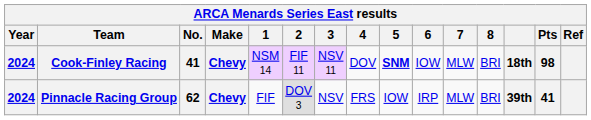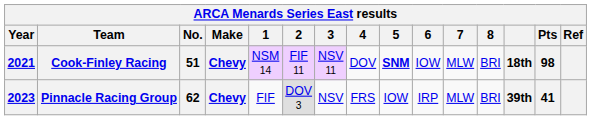 <table class="wikitable" style="text-align:center; font-size:75%">
 <tr>
 <th colspan=15><a href='#'>ARCA Menards Series East</a> results</th>
 </tr>
 <tr>
 <th>Year</th>
 <th>Team</th>
 <th>No.</th>
 <th>Make</th>
 <th>1</th>
 <th>2</th>
 <th>3</th>
 <th>4</th>
 <th>5</th>
 <th>6</th>
 <th>7</th>
 <th>8</th>
 <th></th>
 <th>Pts</th>
 <th>Ref</th>
 </tr>
 <tr>
-<th><a href='#'>2024</a></th>
+<th><a href='#'>2021</a></th>
 <th><a href='#'>Cook-Finley Racing</a></th>
-<th>41</th>
+<th>51</th>
 <th><a href='#'>Chevy</a></th>
 <td style="background:#EFCFFF;"><a href='#'>NSM</a><br><small>14</small></td>
 <td style="background:#EFCFFF;"><a href='#'>FIF</a><br><small>11</small></td>
 <td style="background:#EFCFFF;"><a href='#'>NSV</a><br><small>11</small></td>
 <td><a href='#'>DOV</a></td>
 <td><strong><a href='#'>SNM</a></strong></td>
 <td><a href='#'>IOW</a></td>
 <td><a href='#'>MLW</a></td>
 <td><a href='#'>BRI</a></td>
 <th>18th</th>
 <th>98</th>
 <th></th>
 </tr>
 <tr>
-<th><a href='#'>2024</a></th>
+<th><a href='#'>2023</a></th>
 <th><a href='#'>Pinnacle Racing Group</a></th>
 <th>62</th>
 <th><a href='#'>Chevy</a></th>
 <td><a href='#'>FIF</a></td>
 <td style="background:#DFDFDF;"><a href='#'>DOV</a><br><small>3</small></td>
 <td><a href='#'>NSV</a></td>
 <td><a href='#'>FRS</a></td>
 <td><a href='#'>IOW</a></td>
 <td><a href='#'>IRP</a></td>
 <td><a href='#'>MLW</a></td>
 <td><a href='#'>BRI</a></td>
 <th>39th</th>
 <th>41</th>
 <th></th>
 </tr>
 </table>
